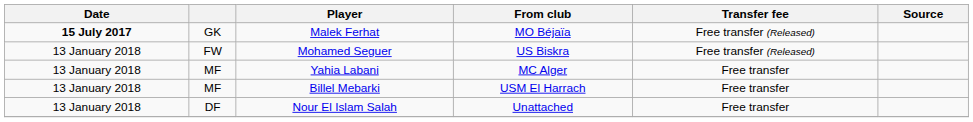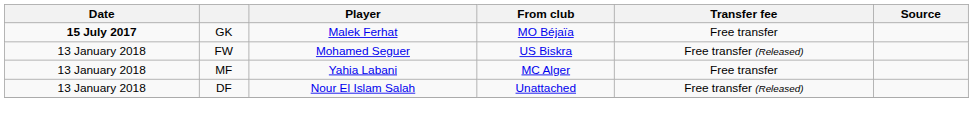 <table class="wikitable sortable" style="width:70%; text-align:center; font-size:85%; text-align:centre;">
 <tr>
 <th>Date</th>
 <th></th>
 <th>Player</th>
 <th>From club</th>
 <th>Transfer fee</th>
 <th>Source</th>
 </tr>
 <tr>
 <td><strong>15 July 2017</strong></td>
 <td>GK</td>
 <td> <a href='#'>Malek Ferhat</a></td>
 <td><a href='#'>MO Béjaïa</a></td>
-<td>Free transfer <small><em>(Released)</em></small></td>
+<td>Free transfer</td>
 <td></td>
 </tr>
 <tr>
 <td>13 January 2018</td>
 <td>FW</td>
 <td> <a href='#'>Mohamed Seguer</a></td>
 <td><a href='#'>US Biskra</a></td>
 <td>Free transfer <small><em>(Released)</em></small></td>
 <td></td>
 </tr>
 <tr>
 <td>13 January 2018</td>
 <td>MF</td>
 <td> <a href='#'>Yahia Labani</a></td>
 <td><a href='#'>MC Alger</a></td>
 <td>Free transfer</td>
 <td></td>
 </tr>
 <tr>
 <td>13 January 2018</td>
-<td>MF</td>
-<td> <a href='#'>Billel Mebarki</a></td>
-<td><a href='#'>USM El Harrach</a></td>
-<td>Free transfer</td>
-<td></td>
-</tr>
-<tr>
-<td>13 January 2018</td>
 <td>DF</td>
 <td> <a href='#'>Nour El Islam Salah</a></td>
 <td><a href='#'>Unattached</a></td>
-<td>Free transfer</td>
+<td>Free transfer <small><em>(Released)</em></small></td>
 <td></td>
 </tr>
 <tr>
 </tr>
 </table>
